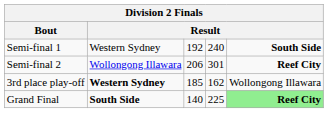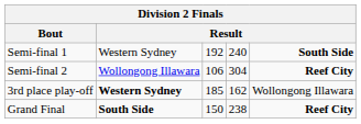 <table class="wikitable">
 <tr>
 <th colspan=5>Division 2 Finals</th>
 </tr>
 <tr>
 <th>Bout</th>
 <th colspan=4>Result</th>
 </tr>
 <tr>
 <td>Semi-final 1</td>
 <td>Western Sydney</td>
 <td style="text-align:right;">192</td>
 <td>240</td>
 <td style="text-align:right;"><strong>South Side</strong></td>
 </tr>
 <tr>
 <td>Semi-final 2</td>
 <td><a href='#'>Wollongong Illawara</a></td>
-<td style="text-align:right;">206</td>
-<td>301</td>
+<td style="text-align:right;">106</td>
+<td>304</td>
 <td style="text-align:right;"><strong>Reef City</strong></td>
 </tr>
 <tr>
 <td>3rd place play-off</td>
 <td><strong>Western Sydney</strong></td>
 <td style="text-align:right;">185</td>
 <td>162</td>
 <td style="text-align:right;">Wollongong Illawara</td>
 </tr>
 <tr>
 <td>Grand Final</td>
 <td><strong>South Side</strong></td>
-<td style="text-align:right;">140</td>
-<td>225</td>
-<td style="background: lightgreen; text-align:right;"><strong>Reef City</strong></td>
+<td style="text-align:right;">150</td>
+<td>238</td>
+<td style="text-align:right;"><strong>Reef City</strong></td>
 </tr>
 </table>
